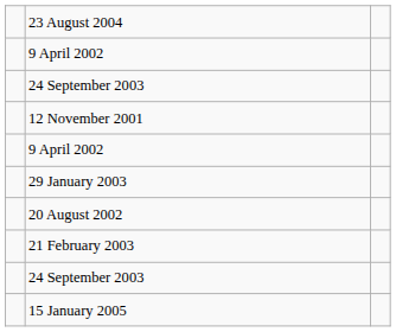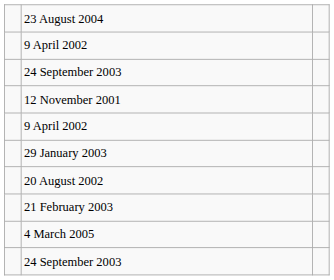 <table class="wikitable" style="font-size: 89%; float: left; width: 26em; margin-right: 1em; height: 308px">
 <tr>
 <td></td>
 <td>23 August 2004</td>
 <td></td>
 </tr>
 <tr>
 <td></td>
 <td>9 April 2002</td>
 <td></td>
 </tr>
 <tr>
 <td></td>
 <td>24 September 2003</td>
 <td></td>
 </tr>
 <tr>
 <td></td>
 <td>12 November 2001</td>
 <td></td>
 </tr>
 <tr>
 <td></td>
 <td>9 April 2002</td>
 <td></td>
 </tr>
 <tr>
 <td></td>
 <td>29 January 2003</td>
 <td></td>
 </tr>
 <tr>
 <td></td>
 <td>20 August 2002</td>
 <td></td>
 </tr>
 <tr>
 <td></td>
 <td>21 February 2003</td>
 <td></td>
 </tr>
 <tr>
 <td></td>
-<td>24 September 2003</td>
+<td>4 March 2005</td>
 <td></td>
 </tr>
 <tr>
 <td></td>
-<td>15 January 2005</td>
+<td>24 September 2003</td>
 <td></td>
 </tr>
 </table>
